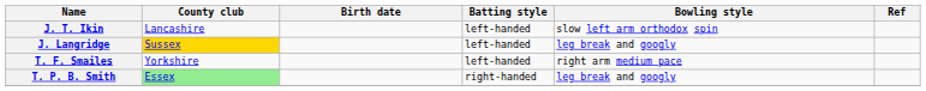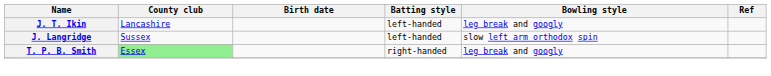 <table class="wikitable plainrowheaders" style="font-size:95%; width:90%;">
 <tr>
 <th scope="col" width="15%">Name</th>
 <th scope="col" width="15%">County club</th>
 <th scope="col" width="20%">Birth date</th>
 <th scope="col" width="10%">Batting style</th>
 <th scope="col" width="35%">Bowling style</th>
 <th scope="col" width="5%">Ref</th>
 </tr>
 <tr>
 <th scope="row"><a href='#'>J. T. Ikin</a></th>
 <td><a href='#'>Lancashire</a></td>
 <td></td>
 <td>left-handed</td>
-<td>slow <a href='#'>left arm orthodox</a> <a href='#'>spin</a></td>
+<td><a href='#'>leg break</a> and <a href='#'>googly</a></td>
 <td></td>
 </tr>
 <tr>
 <th scope="row"><a href='#'>J. Langridge</a></th>
-<td style="background: gold;"><a href='#'>Sussex</a></td>
+<td><a href='#'>Sussex</a></td>
 <td></td>
 <td>left-handed</td>
-<td><a href='#'>leg break</a> and <a href='#'>googly</a></td>
-<td></td>
-</tr>
-<tr>
-<th scope="row"><a href='#'>T. F. Smailes</a></th>
-<td><a href='#'>Yorkshire</a></td>
-<td></td>
-<td>left-handed</td>
-<td>right arm <a href='#'>medium pace</a></td>
+<td>slow <a href='#'>left arm orthodox</a> <a href='#'>spin</a></td>
 <td></td>
 </tr>
 <tr>
 <th scope="row"><a href='#'>T. P. B. Smith</a></th>
 <td style="background: lightgreen;"><a href='#'>Essex</a></td>
 <td></td>
 <td>right-handed</td>
 <td><a href='#'>leg break</a> and <a href='#'>googly</a></td>
 <td></td>
 </tr>
 <tr>
 </tr>
 </table>
